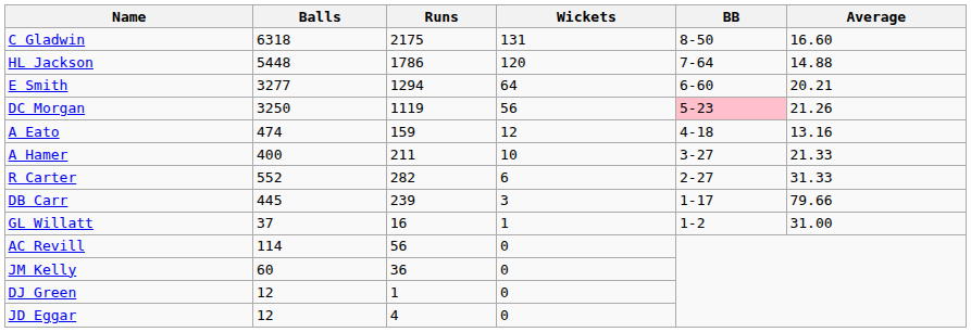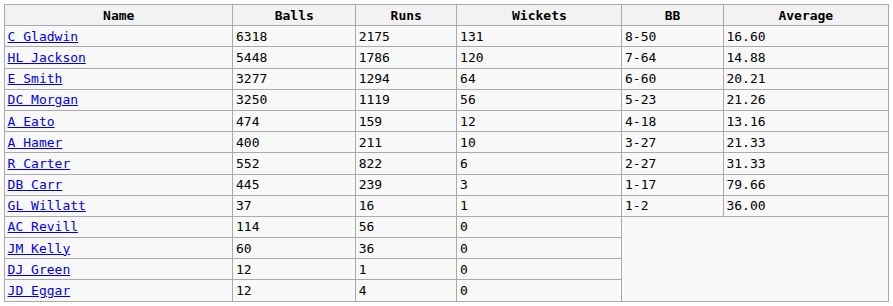 <table class="wikitable sortable" width="70%">
 <tr bgcolor="#efefef">
 <th>Name</th>
 <th>Balls</th>
 <th>Runs</th>
 <th>Wickets</th>
 <th>BB</th>
 <th>Average</th>
 </tr>
 <tr>
 <td><a href='#'>C Gladwin</a></td>
 <td>6318</td>
 <td>2175</td>
 <td>131</td>
 <td>8-50</td>
 <td>16.60</td>
 </tr>
 <tr>
 <td><a href='#'>HL Jackson</a></td>
 <td>5448</td>
 <td>1786</td>
 <td>120</td>
 <td>7-64</td>
 <td>14.88</td>
 </tr>
 <tr>
 <td><a href='#'>E Smith</a></td>
 <td>3277</td>
 <td>1294</td>
 <td>64</td>
 <td>6-60</td>
 <td>20.21</td>
 </tr>
 <tr>
 <td><a href='#'>DC Morgan</a></td>
 <td>3250</td>
 <td>1119</td>
 <td>56</td>
-<td style="background: pink;">5-23</td>
+<td>5-23</td>
 <td>21.26</td>
 </tr>
 <tr>
 <td><a href='#'>A Eato</a></td>
 <td>474</td>
 <td>159</td>
 <td>12</td>
 <td>4-18</td>
 <td>13.16</td>
 </tr>
 <tr>
 <td><a href='#'>A Hamer</a></td>
 <td>400</td>
 <td>211</td>
 <td>10</td>
 <td>3-27</td>
 <td>21.33</td>
 </tr>
 <tr>
 <td><a href='#'>R Carter</a></td>
 <td>552</td>
-<td>282</td>
+<td>822</td>
 <td>6</td>
 <td>2-27</td>
 <td>31.33</td>
 </tr>
 <tr>
 <td><a href='#'>DB Carr</a></td>
 <td>445</td>
 <td>239</td>
 <td>3</td>
 <td>1-17</td>
 <td>79.66</td>
 </tr>
 <tr>
 <td><a href='#'>GL Willatt</a></td>
 <td>37</td>
 <td>16</td>
 <td>1</td>
 <td>1-2</td>
-<td>31.00</td>
+<td>36.00</td>
 </tr>
 <tr>
 <td><a href='#'>AC Revill</a></td>
 <td>114</td>
 <td>56</td>
 <td>0</td>
 </tr>
 <tr>
 <td><a href='#'>JM Kelly</a></td>
 <td>60</td>
 <td>36</td>
 <td>0</td>
 </tr>
 <tr>
 <td><a href='#'>DJ Green</a></td>
 <td>12</td>
 <td>1</td>
 <td>0</td>
 </tr>
 <tr>
 <td><a href='#'>JD Eggar</a></td>
 <td>12</td>
 <td>4</td>
 <td>0</td>
 </tr>
 </table>
